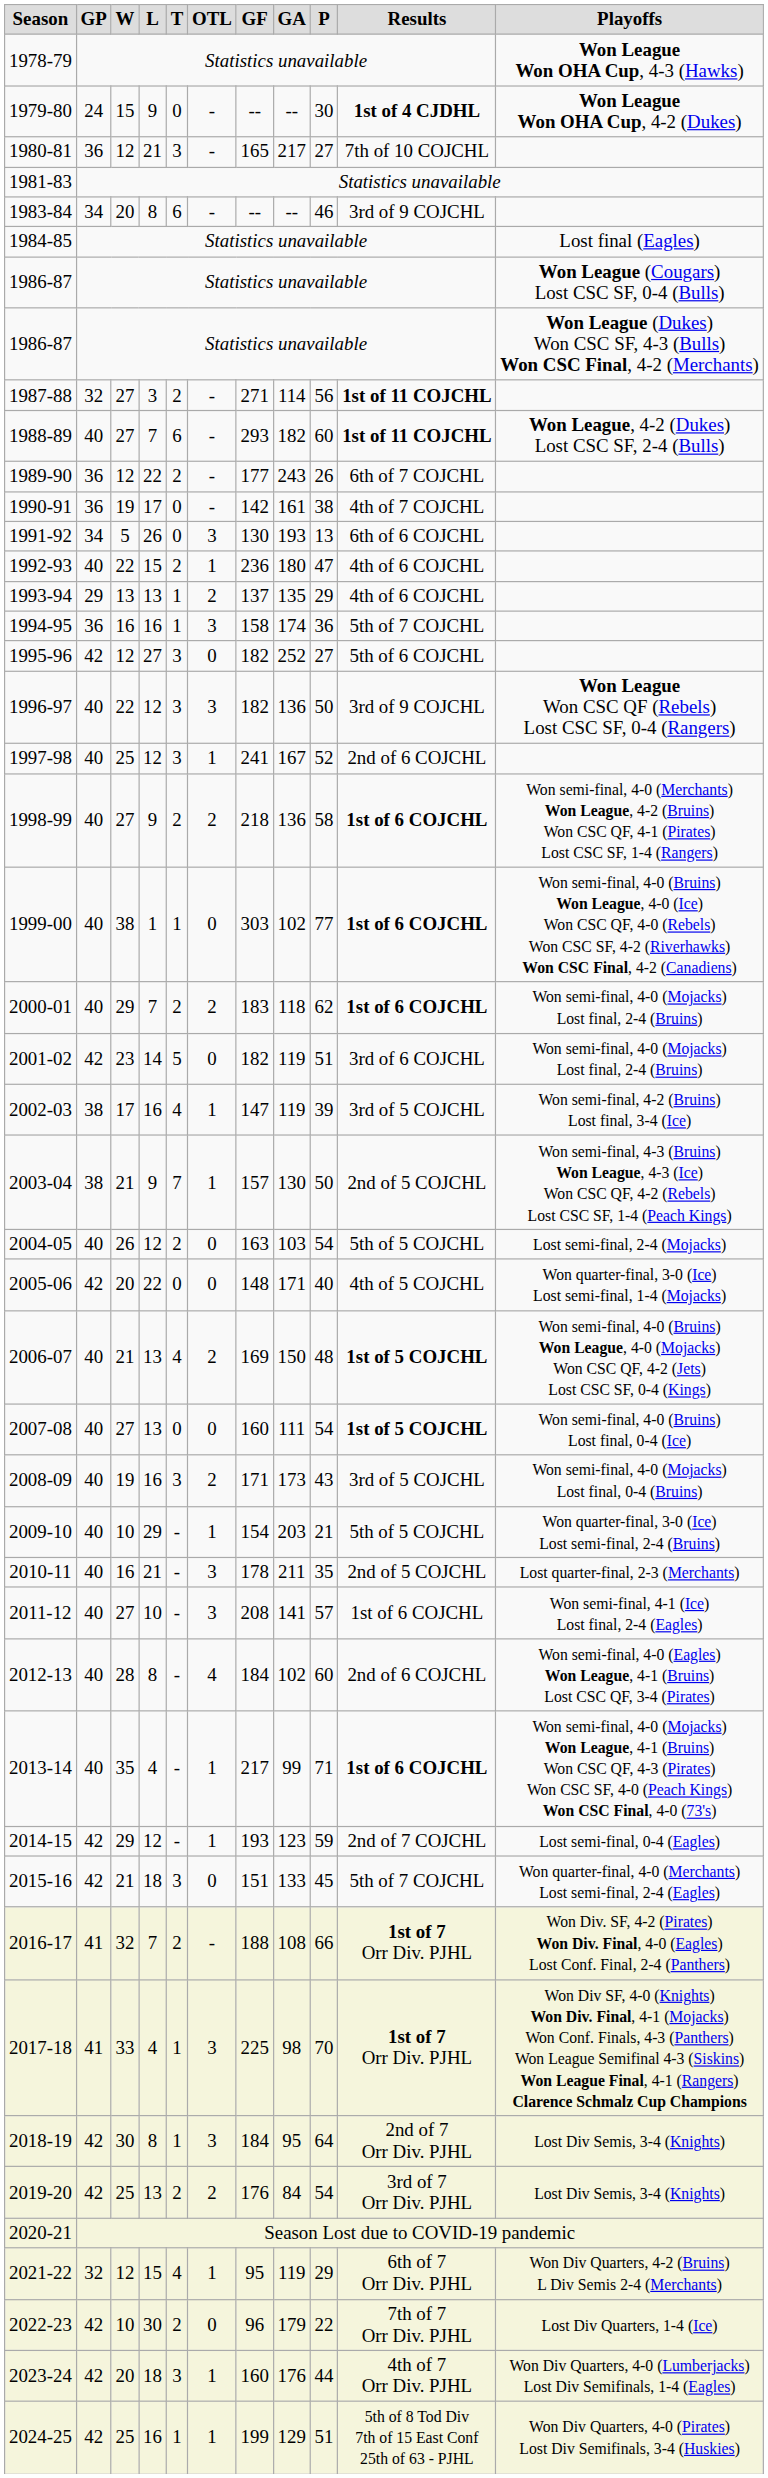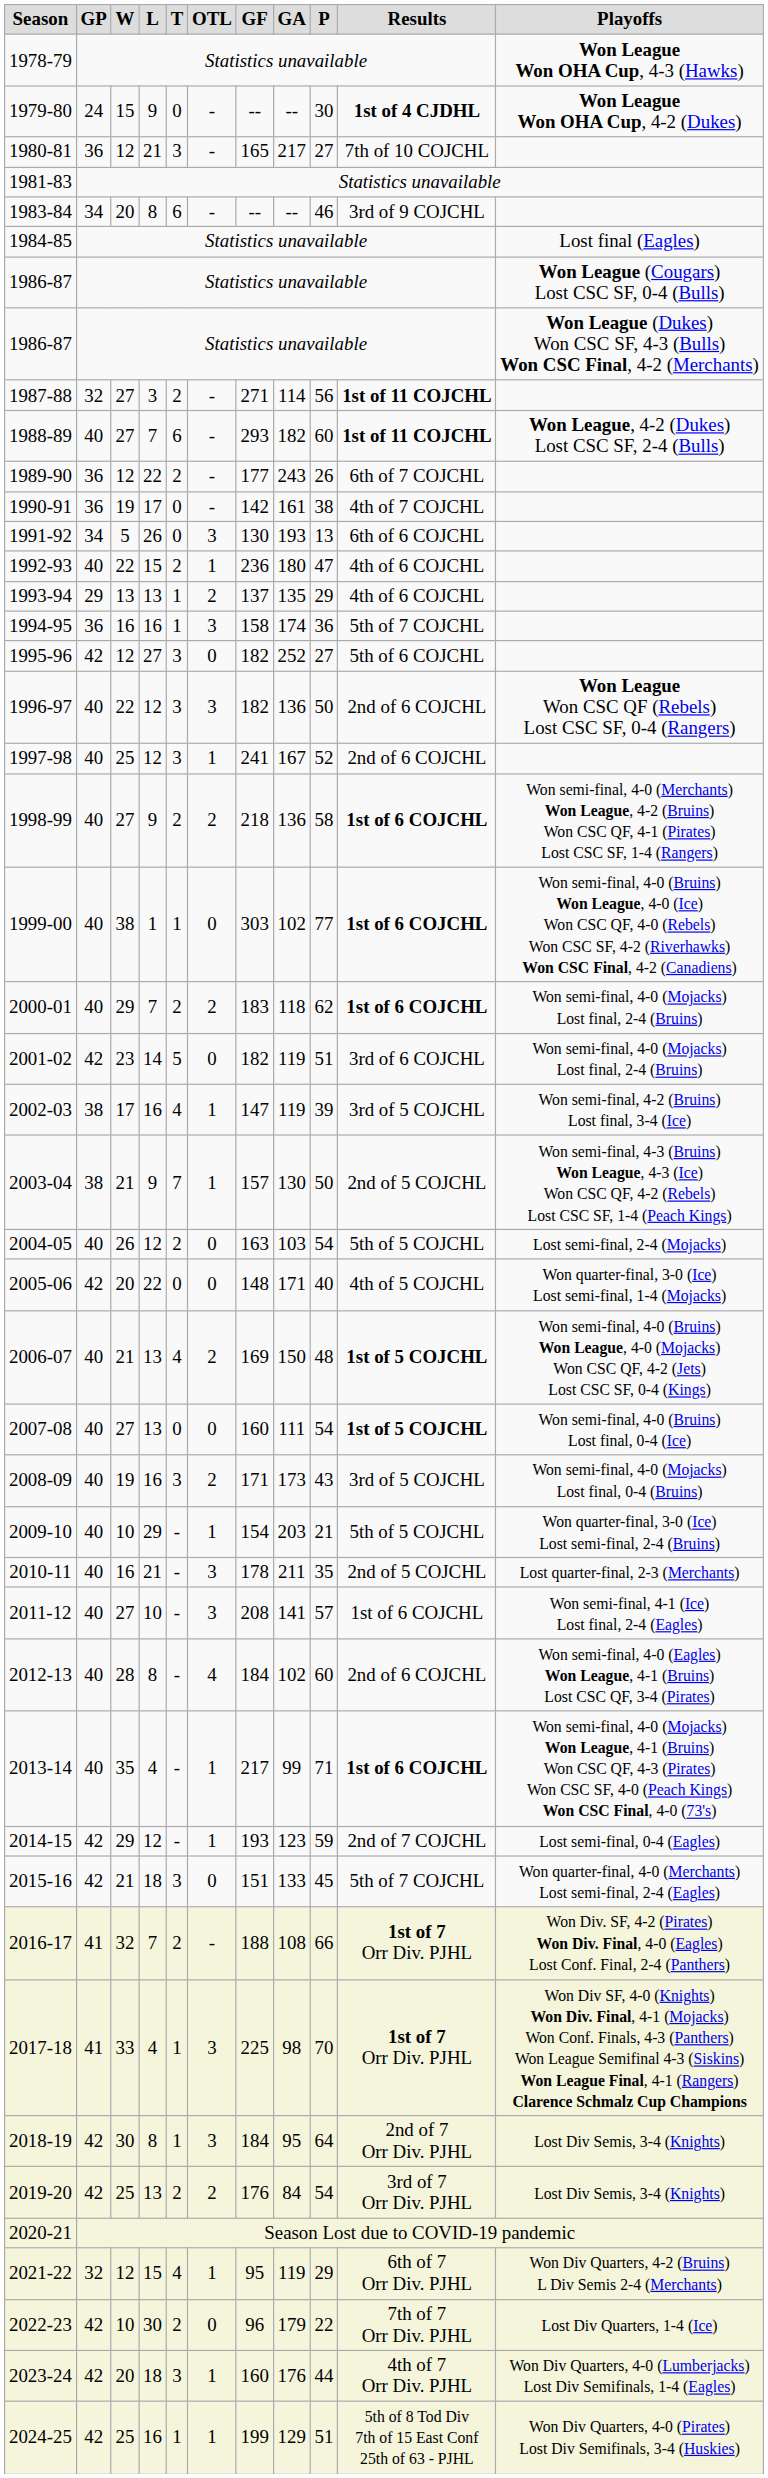 <table class="wikitable">
 <tr align="center"  bgcolor="#dddddd">
 <td><strong>Season</strong></td>
 <td><strong>GP</strong></td>
 <td><strong>W</strong></td>
 <td><strong>L</strong></td>
 <td><strong>T</strong></td>
 <td><strong>OTL</strong></td>
 <td><strong>GF</strong></td>
 <td><strong>GA</strong></td>
 <td><strong>P</strong></td>
 <td><strong>Results</strong></td>
 <td><strong>Playoffs</strong></td>
 </tr>
 <tr align="center">
 <td>1978-79</td>
 <td Colspan="9"><em>Statistics unavailable</em></td>
 <td><strong>Won League</strong><br><strong>Won OHA Cup</strong>, 4-3 (<a href='#'>Hawks</a>)</td>
 </tr>
 <tr align="center">
 <td>1979-80</td>
 <td>24</td>
 <td>15</td>
 <td>9</td>
 <td>0</td>
 <td>-</td>
 <td>--</td>
 <td>--</td>
 <td>30</td>
 <td><strong>1st of 4 CJDHL</strong></td>
 <td><strong>Won League</strong><br><strong>Won OHA Cup</strong>, 4-2 (<a href='#'>Dukes</a>)</td>
 </tr>
 <tr align="center">
 <td>1980-81</td>
 <td>36</td>
 <td>12</td>
 <td>21</td>
 <td>3</td>
 <td>-</td>
 <td>165</td>
 <td>217</td>
 <td>27</td>
 <td>7th of 10 COJCHL</td>
 <td></td>
 </tr>
 <tr align="center">
 <td>1981-83</td>
 <td Colspan="11"><em>Statistics unavailable</em></td>
 </tr>
 <tr align="center">
 <td>1983-84</td>
 <td>34</td>
 <td>20</td>
 <td>8</td>
 <td>6</td>
 <td>-</td>
 <td>--</td>
 <td>--</td>
 <td>46</td>
 <td>3rd of 9 COJCHL</td>
 <td></td>
 </tr>
 <tr align="center">
 <td>1984-85</td>
 <td Colspan="9"><em>Statistics unavailable</em></td>
 <td>Lost final (<a href='#'>Eagles</a>)</td>
 </tr>
 <tr align="center">
 <td>1986-87</td>
 <td Colspan="9"><em>Statistics unavailable</em></td>
 <td><strong>Won League</strong> (<a href='#'>Cougars</a>)<br>Lost CSC SF, 0-4 (<a href='#'>Bulls</a>)</td>
 </tr>
 <tr align="center">
 <td>1986-87</td>
 <td Colspan="9"><em>Statistics unavailable</em></td>
 <td><strong>Won League</strong> (<a href='#'>Dukes</a>)<br>Won CSC SF, 4-3 (<a href='#'>Bulls</a>)<br><strong>Won CSC Final</strong>, 4-2 (<a href='#'>Merchants</a>)</td>
 </tr>
 <tr align="center">
 <td>1987-88</td>
 <td>32</td>
 <td>27</td>
 <td>3</td>
 <td>2</td>
 <td>-</td>
 <td>271</td>
 <td>114</td>
 <td>56</td>
 <td><strong>1st of 11 COJCHL</strong></td>
 <td></td>
 </tr>
 <tr align="center">
 <td>1988-89</td>
 <td>40</td>
 <td>27</td>
 <td>7</td>
 <td>6</td>
 <td>-</td>
 <td>293</td>
 <td>182</td>
 <td>60</td>
 <td><strong>1st of 11 COJCHL</strong></td>
 <td><strong>Won League</strong>, 4-2 (<a href='#'>Dukes</a>)<br>Lost CSC SF, 2-4 (<a href='#'>Bulls</a>)</td>
 </tr>
 <tr align="center">
 <td>1989-90</td>
 <td>36</td>
 <td>12</td>
 <td>22</td>
 <td>2</td>
 <td>-</td>
 <td>177</td>
 <td>243</td>
 <td>26</td>
 <td>6th of 7 COJCHL</td>
 <td></td>
 </tr>
 <tr align="center">
 <td>1990-91</td>
 <td>36</td>
 <td>19</td>
 <td>17</td>
 <td>0</td>
 <td>-</td>
 <td>142</td>
 <td>161</td>
 <td>38</td>
 <td>4th of 7 COJCHL</td>
 <td></td>
 </tr>
 <tr align="center">
 <td>1991-92</td>
 <td>34</td>
 <td>5</td>
 <td>26</td>
 <td>0</td>
 <td>3</td>
 <td>130</td>
 <td>193</td>
 <td>13</td>
 <td>6th of 6 COJCHL</td>
 <td></td>
 </tr>
 <tr align="center">
 <td>1992-93</td>
 <td>40</td>
 <td>22</td>
 <td>15</td>
 <td>2</td>
 <td>1</td>
 <td>236</td>
 <td>180</td>
 <td>47</td>
 <td>4th of 6 COJCHL</td>
 <td></td>
 </tr>
 <tr align="center">
 <td>1993-94</td>
 <td>29</td>
 <td>13</td>
 <td>13</td>
 <td>1</td>
 <td>2</td>
 <td>137</td>
 <td>135</td>
 <td>29</td>
 <td>4th of 6 COJCHL</td>
 <td></td>
 </tr>
 <tr align="center">
 <td>1994-95</td>
 <td>36</td>
 <td>16</td>
 <td>16</td>
 <td>1</td>
 <td>3</td>
 <td>158</td>
 <td>174</td>
 <td>36</td>
 <td>5th of 7 COJCHL</td>
 <td></td>
 </tr>
 <tr align="center">
 <td>1995-96</td>
 <td>42</td>
 <td>12</td>
 <td>27</td>
 <td>3</td>
 <td>0</td>
 <td>182</td>
 <td>252</td>
 <td>27</td>
 <td>5th of 6 COJCHL</td>
 <td></td>
 </tr>
 <tr align="center">
 <td>1996-97</td>
 <td>40</td>
 <td>22</td>
 <td>12</td>
 <td>3</td>
 <td>3</td>
 <td>182</td>
 <td>136</td>
 <td>50</td>
-<td>3rd of 9 COJCHL</td>
+<td>2nd of 6 COJCHL</td>
 <td><strong>Won League</strong><br>Won CSC QF (<a href='#'>Rebels</a>)<br>Lost CSC SF, 0-4 (<a href='#'>Rangers</a>)</td>
 </tr>
 <tr align="center">
 <td>1997-98</td>
 <td>40</td>
 <td>25</td>
 <td>12</td>
 <td>3</td>
 <td>1</td>
 <td>241</td>
 <td>167</td>
 <td>52</td>
 <td>2nd of 6 COJCHL</td>
 <td></td>
 </tr>
 <tr align="center">
 <td>1998-99</td>
 <td>40</td>
 <td>27</td>
 <td>9</td>
 <td>2</td>
 <td>2</td>
 <td>218</td>
 <td>136</td>
 <td>58</td>
 <td><strong>1st of 6 COJCHL</strong></td>
 <td><small>Won semi-final, 4-0 (<a href='#'>Merchants</a>)<br><strong>Won League</strong>, 4-2 (<a href='#'>Bruins</a>)<br>Won CSC QF, 4-1 (<a href='#'>Pirates</a>)<br>Lost CSC SF, 1-4 (<a href='#'>Rangers</a>)</small></td>
 </tr>
 <tr align="center">
 <td>1999-00</td>
 <td>40</td>
 <td>38</td>
 <td>1</td>
 <td>1</td>
 <td>0</td>
 <td>303</td>
 <td>102</td>
 <td>77</td>
 <td><strong>1st of 6 COJCHL</strong></td>
 <td><small>Won semi-final, 4-0 (<a href='#'>Bruins</a>)<br><strong>Won League</strong>, 4-0 (<a href='#'>Ice</a>)<br>Won CSC QF, 4-0 (<a href='#'>Rebels</a>)<br>Won CSC SF, 4-2 (<a href='#'>Riverhawks</a>)<br><strong>Won CSC Final</strong>, 4-2 (<a href='#'>Canadiens</a>)</small></td>
 </tr>
 <tr align="center">
 <td>2000-01</td>
 <td>40</td>
 <td>29</td>
 <td>7</td>
 <td>2</td>
 <td>2</td>
 <td>183</td>
 <td>118</td>
 <td>62</td>
 <td><strong>1st of 6 COJCHL</strong></td>
 <td><small>Won semi-final, 4-0 (<a href='#'>Mojacks</a>)<br>Lost final, 2-4 (<a href='#'>Bruins</a>)</small></td>
 </tr>
 <tr align="center">
 <td>2001-02</td>
 <td>42</td>
 <td>23</td>
 <td>14</td>
 <td>5</td>
 <td>0</td>
 <td>182</td>
 <td>119</td>
 <td>51</td>
 <td>3rd of 6 COJCHL</td>
 <td><small>Won semi-final, 4-0 (<a href='#'>Mojacks</a>)<br>Lost final, 2-4 (<a href='#'>Bruins</a>)</small></td>
 </tr>
 <tr align="center">
 <td>2002-03</td>
 <td>38</td>
 <td>17</td>
 <td>16</td>
 <td>4</td>
 <td>1</td>
 <td>147</td>
 <td>119</td>
 <td>39</td>
 <td>3rd of 5 COJCHL</td>
 <td><small>Won semi-final, 4-2 (<a href='#'>Bruins</a>)<br>Lost final, 3-4 (<a href='#'>Ice</a>)</small></td>
 </tr>
 <tr align="center">
 <td>2003-04</td>
 <td>38</td>
 <td>21</td>
 <td>9</td>
 <td>7</td>
 <td>1</td>
 <td>157</td>
 <td>130</td>
 <td>50</td>
 <td>2nd of 5 COJCHL</td>
 <td><small>Won semi-final, 4-3 (<a href='#'>Bruins</a>)<br><strong>Won League</strong>, 4-3 (<a href='#'>Ice</a>)<br>Won CSC QF, 4-2 (<a href='#'>Rebels</a>)<br>Lost CSC SF, 1-4 (<a href='#'>Peach Kings</a>)</small></td>
 </tr>
 <tr align="center">
 <td>2004-05</td>
 <td>40</td>
 <td>26</td>
 <td>12</td>
 <td>2</td>
 <td>0</td>
 <td>163</td>
 <td>103</td>
 <td>54</td>
 <td>5th of 5 COJCHL</td>
 <td><small>Lost semi-final, 2-4 (<a href='#'>Mojacks</a>)</small></td>
 </tr>
 <tr align="center">
 <td>2005-06</td>
 <td>42</td>
 <td>20</td>
 <td>22</td>
 <td>0</td>
 <td>0</td>
 <td>148</td>
 <td>171</td>
 <td>40</td>
 <td>4th of 5 COJCHL</td>
 <td><small>Won quarter-final, 3-0 (<a href='#'>Ice</a>)<br>Lost semi-final, 1-4 (<a href='#'>Mojacks</a>)</small></td>
 </tr>
 <tr align="center">
 <td>2006-07</td>
 <td>40</td>
 <td>21</td>
 <td>13</td>
 <td>4</td>
 <td>2</td>
 <td>169</td>
 <td>150</td>
 <td>48</td>
 <td><strong>1st of 5 COJCHL</strong></td>
 <td><small>Won semi-final, 4-0 (<a href='#'>Bruins</a>)<br><strong>Won League</strong>, 4-0 (<a href='#'>Mojacks</a>)<br>Won CSC QF, 4-2 (<a href='#'>Jets</a>)<br> Lost CSC SF, 0-4 (<a href='#'>Kings</a>)</small></td>
 </tr>
 <tr align="center">
 <td>2007-08</td>
 <td>40</td>
 <td>27</td>
 <td>13</td>
 <td>0</td>
 <td>0</td>
 <td>160</td>
 <td>111</td>
 <td>54</td>
 <td><strong>1st of 5 COJCHL</strong></td>
 <td><small>Won semi-final, 4-0 (<a href='#'>Bruins</a>)<br>Lost final, 0-4 (<a href='#'>Ice</a>)</small></td>
 </tr>
 <tr align="center">
 <td>2008-09</td>
 <td>40</td>
 <td>19</td>
 <td>16</td>
 <td>3</td>
 <td>2</td>
 <td>171</td>
 <td>173</td>
 <td>43</td>
 <td>3rd of 5 COJCHL</td>
 <td><small>Won semi-final, 4-0 (<a href='#'>Mojacks</a>)<br>Lost final, 0-4 (<a href='#'>Bruins</a>)</small></td>
 </tr>
 <tr align="center">
 <td>2009-10</td>
 <td>40</td>
 <td>10</td>
 <td>29</td>
 <td>-</td>
 <td>1</td>
 <td>154</td>
 <td>203</td>
 <td>21</td>
 <td>5th of 5 COJCHL</td>
 <td><small>Won quarter-final, 3-0 (<a href='#'>Ice</a>)<br>Lost semi-final, 2-4 (<a href='#'>Bruins</a>)</small></td>
 </tr>
 <tr align="center">
 <td>2010-11</td>
 <td>40</td>
 <td>16</td>
 <td>21</td>
 <td>-</td>
 <td>3</td>
 <td>178</td>
 <td>211</td>
 <td>35</td>
 <td>2nd of 5 COJCHL</td>
 <td><small>Lost quarter-final, 2-3 (<a href='#'>Merchants</a>)</small></td>
 </tr>
 <tr align="center">
 <td>2011-12</td>
 <td>40</td>
 <td>27</td>
 <td>10</td>
 <td>-</td>
 <td>3</td>
 <td>208</td>
 <td>141</td>
 <td>57</td>
 <td>1st of 6 COJCHL</td>
 <td><small>Won semi-final, 4-1 (<a href='#'>Ice</a>)<br>Lost final, 2-4 (<a href='#'>Eagles</a>)</small></td>
 </tr>
 <tr align="center">
 <td>2012-13</td>
 <td>40</td>
 <td>28</td>
 <td>8</td>
 <td>-</td>
 <td>4</td>
 <td>184</td>
 <td>102</td>
 <td>60</td>
 <td>2nd of 6 COJCHL</td>
 <td><small>Won semi-final, 4-0 (<a href='#'>Eagles</a>)<br><strong>Won League</strong>, 4-1 (<a href='#'>Bruins</a>)<br>Lost CSC QF, 3-4 (<a href='#'>Pirates</a>)</small></td>
 </tr>
 <tr align="center">
 <td>2013-14</td>
 <td>40</td>
 <td>35</td>
 <td>4</td>
 <td>-</td>
 <td>1</td>
 <td>217</td>
 <td>99</td>
 <td>71</td>
 <td><strong>1st of 6 COJCHL</strong></td>
 <td><small>Won semi-final, 4-0 (<a href='#'>Mojacks</a>)<br><strong>Won League</strong>, 4-1 (<a href='#'>Bruins</a>)<br> Won CSC QF, 4-3 (<a href='#'>Pirates</a>)<br>Won CSC SF, 4-0 (<a href='#'>Peach Kings</a>)<br><strong>Won CSC Final</strong>, 4-0 (<a href='#'>73's</a>)</small></td>
 </tr>
 <tr align="center">
 <td>2014-15</td>
 <td>42</td>
 <td>29</td>
 <td>12</td>
 <td>-</td>
 <td>1</td>
 <td>193</td>
 <td>123</td>
 <td>59</td>
 <td>2nd of 7 COJCHL</td>
 <td><small>Lost semi-final, 0-4 (<a href='#'>Eagles</a>)</small></td>
 </tr>
 <tr align="center">
 <td>2015-16</td>
 <td>42</td>
 <td>21</td>
 <td>18</td>
 <td>3</td>
 <td>0</td>
 <td>151</td>
 <td>133</td>
 <td>45</td>
 <td>5th of 7 COJCHL</td>
 <td><small>Won quarter-final, 4-0 (<a href='#'>Merchants</a>)<br>Lost semi-final, 2-4 (<a href='#'>Eagles</a>)</small></td>
 </tr>
 <tr align="center" bgcolor=beige>
 <td>2016-17</td>
 <td>41</td>
 <td>32</td>
 <td>7</td>
 <td>2</td>
 <td>-</td>
 <td>188</td>
 <td>108</td>
 <td>66</td>
 <td><strong>1st of 7</strong><br>Orr Div. PJHL</td>
 <td><small>Won Div. SF, 4-2 (<a href='#'>Pirates</a>)<br><strong>Won Div. Final</strong>, 4-0 (<a href='#'>Eagles</a>)<br>Lost Conf. Final, 2-4 (<a href='#'>Panthers</a>)</small></td>
 </tr>
 <tr align="center" bgcolor=beige>
 <td>2017-18</td>
 <td>41</td>
 <td>33</td>
 <td>4</td>
 <td>1</td>
 <td>3</td>
 <td>225</td>
 <td>98</td>
 <td>70</td>
 <td><strong>1st of 7</strong><br>Orr Div. PJHL</td>
 <td><small>Won Div SF, 4-0 (<a href='#'>Knights</a>)<br><strong>Won Div. Final</strong>, 4-1 (<a href='#'>Mojacks</a>)<br>Won Conf. Finals, 4-3 (<a href='#'>Panthers</a>)<br>Won League Semifinal 4-3 (<a href='#'>Siskins</a>)<br><strong>Won League Final</strong>, 4-1 (<a href='#'>Rangers</a>)<br><strong>Clarence Schmalz Cup Champions</strong></small></td>
 </tr>
 <tr align="center" bgcolor=beige>
 <td>2018-19</td>
 <td>42</td>
 <td>30</td>
 <td>8</td>
 <td>1</td>
 <td>3</td>
 <td>184</td>
 <td>95</td>
 <td>64</td>
 <td>2nd of 7<br>Orr Div. PJHL</td>
 <td><small>Lost Div Semis, 3-4 (<a href='#'>Knights</a>)</small></td>
 </tr>
 <tr align="center" bgcolor=beige>
 <td>2019-20</td>
 <td>42</td>
 <td>25</td>
 <td>13</td>
 <td>2</td>
 <td>2</td>
 <td>176</td>
 <td>84</td>
 <td>54</td>
 <td>3rd of 7<br>Orr Div. PJHL</td>
 <td><small>Lost Div Semis, 3-4 (<a href='#'>Knights</a>)</small></td>
 </tr>
 <tr align="center" bgcolor="beige">
 <td>2020-21</td>
 <td colspan="10">Season Lost due to COVID-19 pandemic</td>
 </tr>
 <tr align="center" bgcolor=beige>
 <td>2021-22</td>
 <td>32</td>
 <td>12</td>
 <td>15</td>
 <td>4</td>
 <td>1</td>
 <td>95</td>
 <td>119</td>
 <td>29</td>
 <td>6th of 7<br>Orr Div. PJHL</td>
 <td><small>Won Div Quarters, 4-2 (<a href='#'>Bruins</a>)<br> L Div Semis 2-4 (<a href='#'>Merchants</a>)</small></td>
 </tr>
 <tr align="center" bgcolor=beige>
 <td>2022-23</td>
 <td>42</td>
 <td>10</td>
 <td>30</td>
 <td>2</td>
 <td>0</td>
 <td>96</td>
 <td>179</td>
 <td>22</td>
 <td>7th of 7<br>Orr Div. PJHL</td>
 <td><small>Lost Div Quarters, 1-4 (<a href='#'>Ice</a>)</small></td>
 </tr>
 <tr align="center" bgcolor=beige>
 <td>2023-24</td>
 <td>42</td>
 <td>20</td>
 <td>18</td>
 <td>3</td>
 <td>1</td>
 <td>160</td>
 <td>176</td>
 <td>44</td>
 <td>4th of 7<br>Orr Div. PJHL</td>
 <td><small>Won Div Quarters, 4-0 (<a href='#'>Lumberjacks</a>)<br>Lost Div  Semifinals, 1-4 (<a href='#'>Eagles</a>)</small></td>
 </tr>
 <tr align="center" bgcolor=beige>
 <td>2024-25</td>
 <td>42</td>
 <td>25</td>
 <td>16</td>
 <td>1</td>
 <td>1</td>
 <td>199</td>
 <td>129</td>
 <td>51</td>
 <td><small>5th of 8 Tod Div<br>7th of 15 East Conf<br>25th of 63 - PJHL</small></td>
 <td><small>Won Div Quarters, 4-0 (<a href='#'>Pirates</a>)<br>Lost Div Semifinals, 3-4 (<a href='#'>Huskies</a>)</small></td>
 </tr>
 </table>
